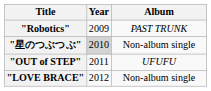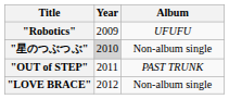 <table class="wikitable plainrowheaders" style="text-align:center;" border="1">
 <tr>
 <th scope="col">Title</th>
 <th scope="col" style="width:2em;">Year</th>
 <th scope="col" style="width:9em;">Album</th>
 </tr>
 <tr>
 <th scope="row">"Robotics"</th>
 <td>2009</td>
-<td><em>PAST TRUNK</em></td>
+<td><em>UFUFU</em></td>
 </tr>
 <tr>
 <th scope="row">"星のつぶつぶ"</th>
 <td style="background: lightgrey;">2010</td>
 <td>Non-album single</td>
 </tr>
 <tr>
 <th scope="row">"OUT of STEP"</th>
 <td>2011</td>
-<td><em>UFUFU</em></td>
+<td><em>PAST TRUNK</em></td>
 </tr>
 <tr>
 <th scope="row">"LOVE BRACE"</th>
 <td>2012</td>
 <td>Non-album single</td>
 </tr>
 </table>
